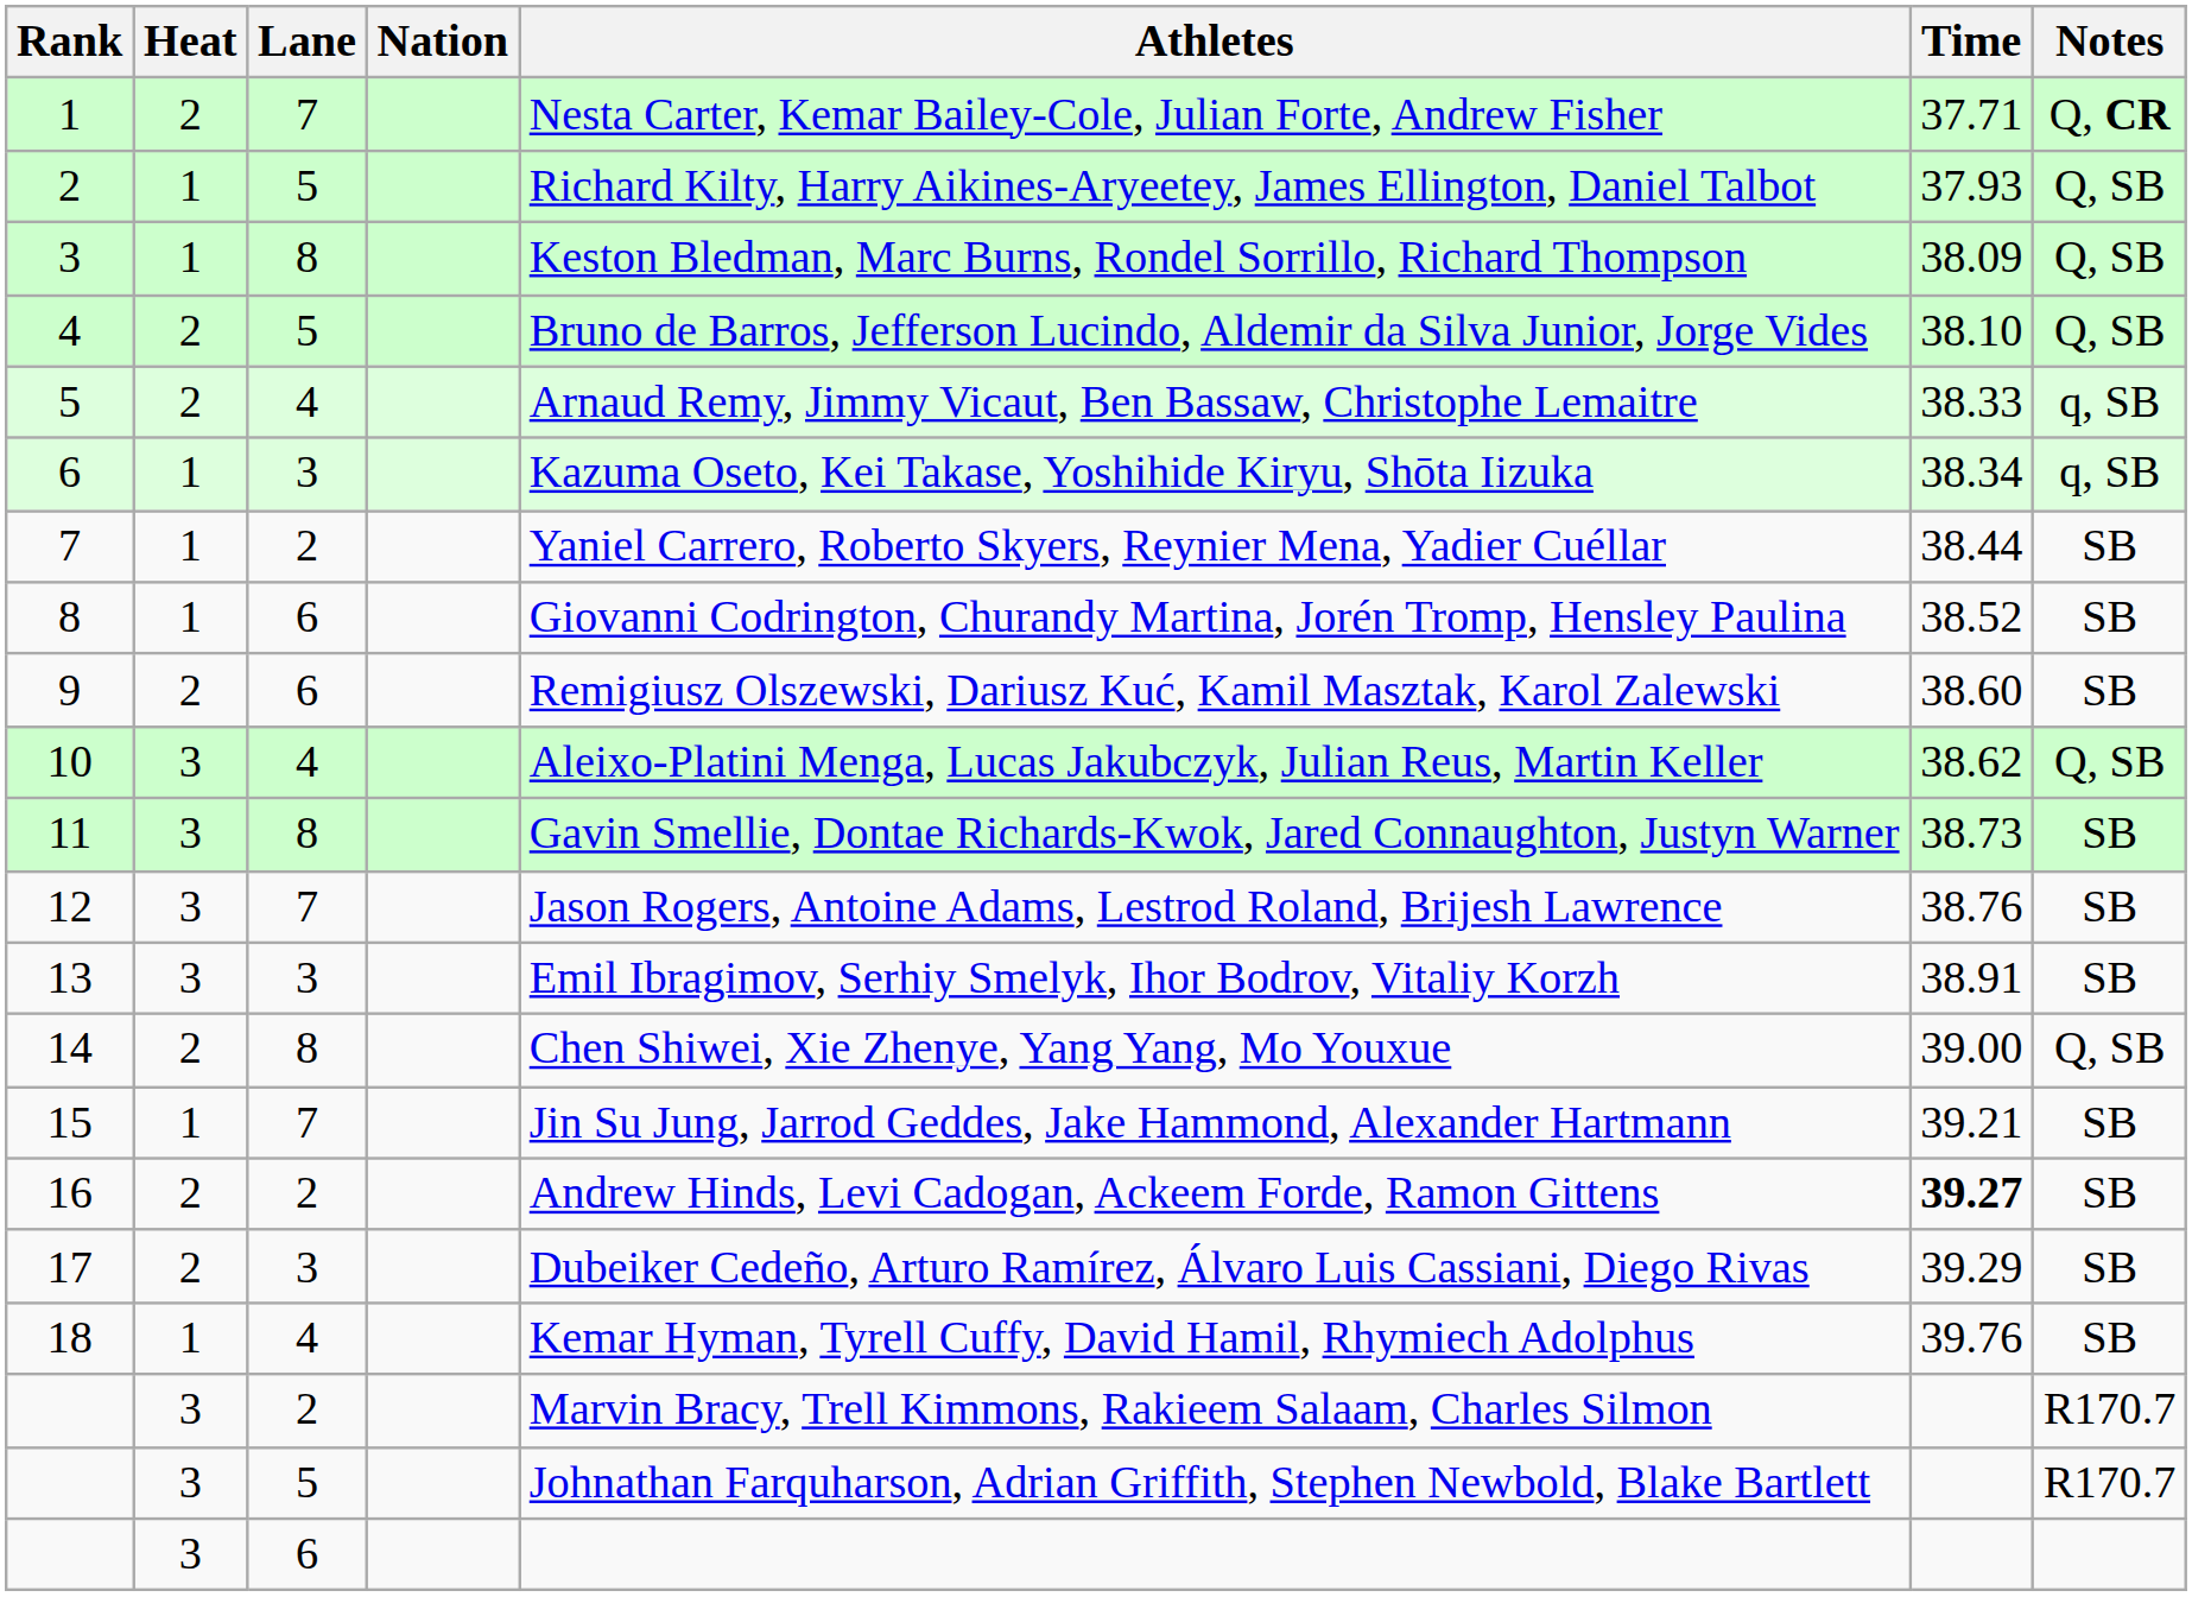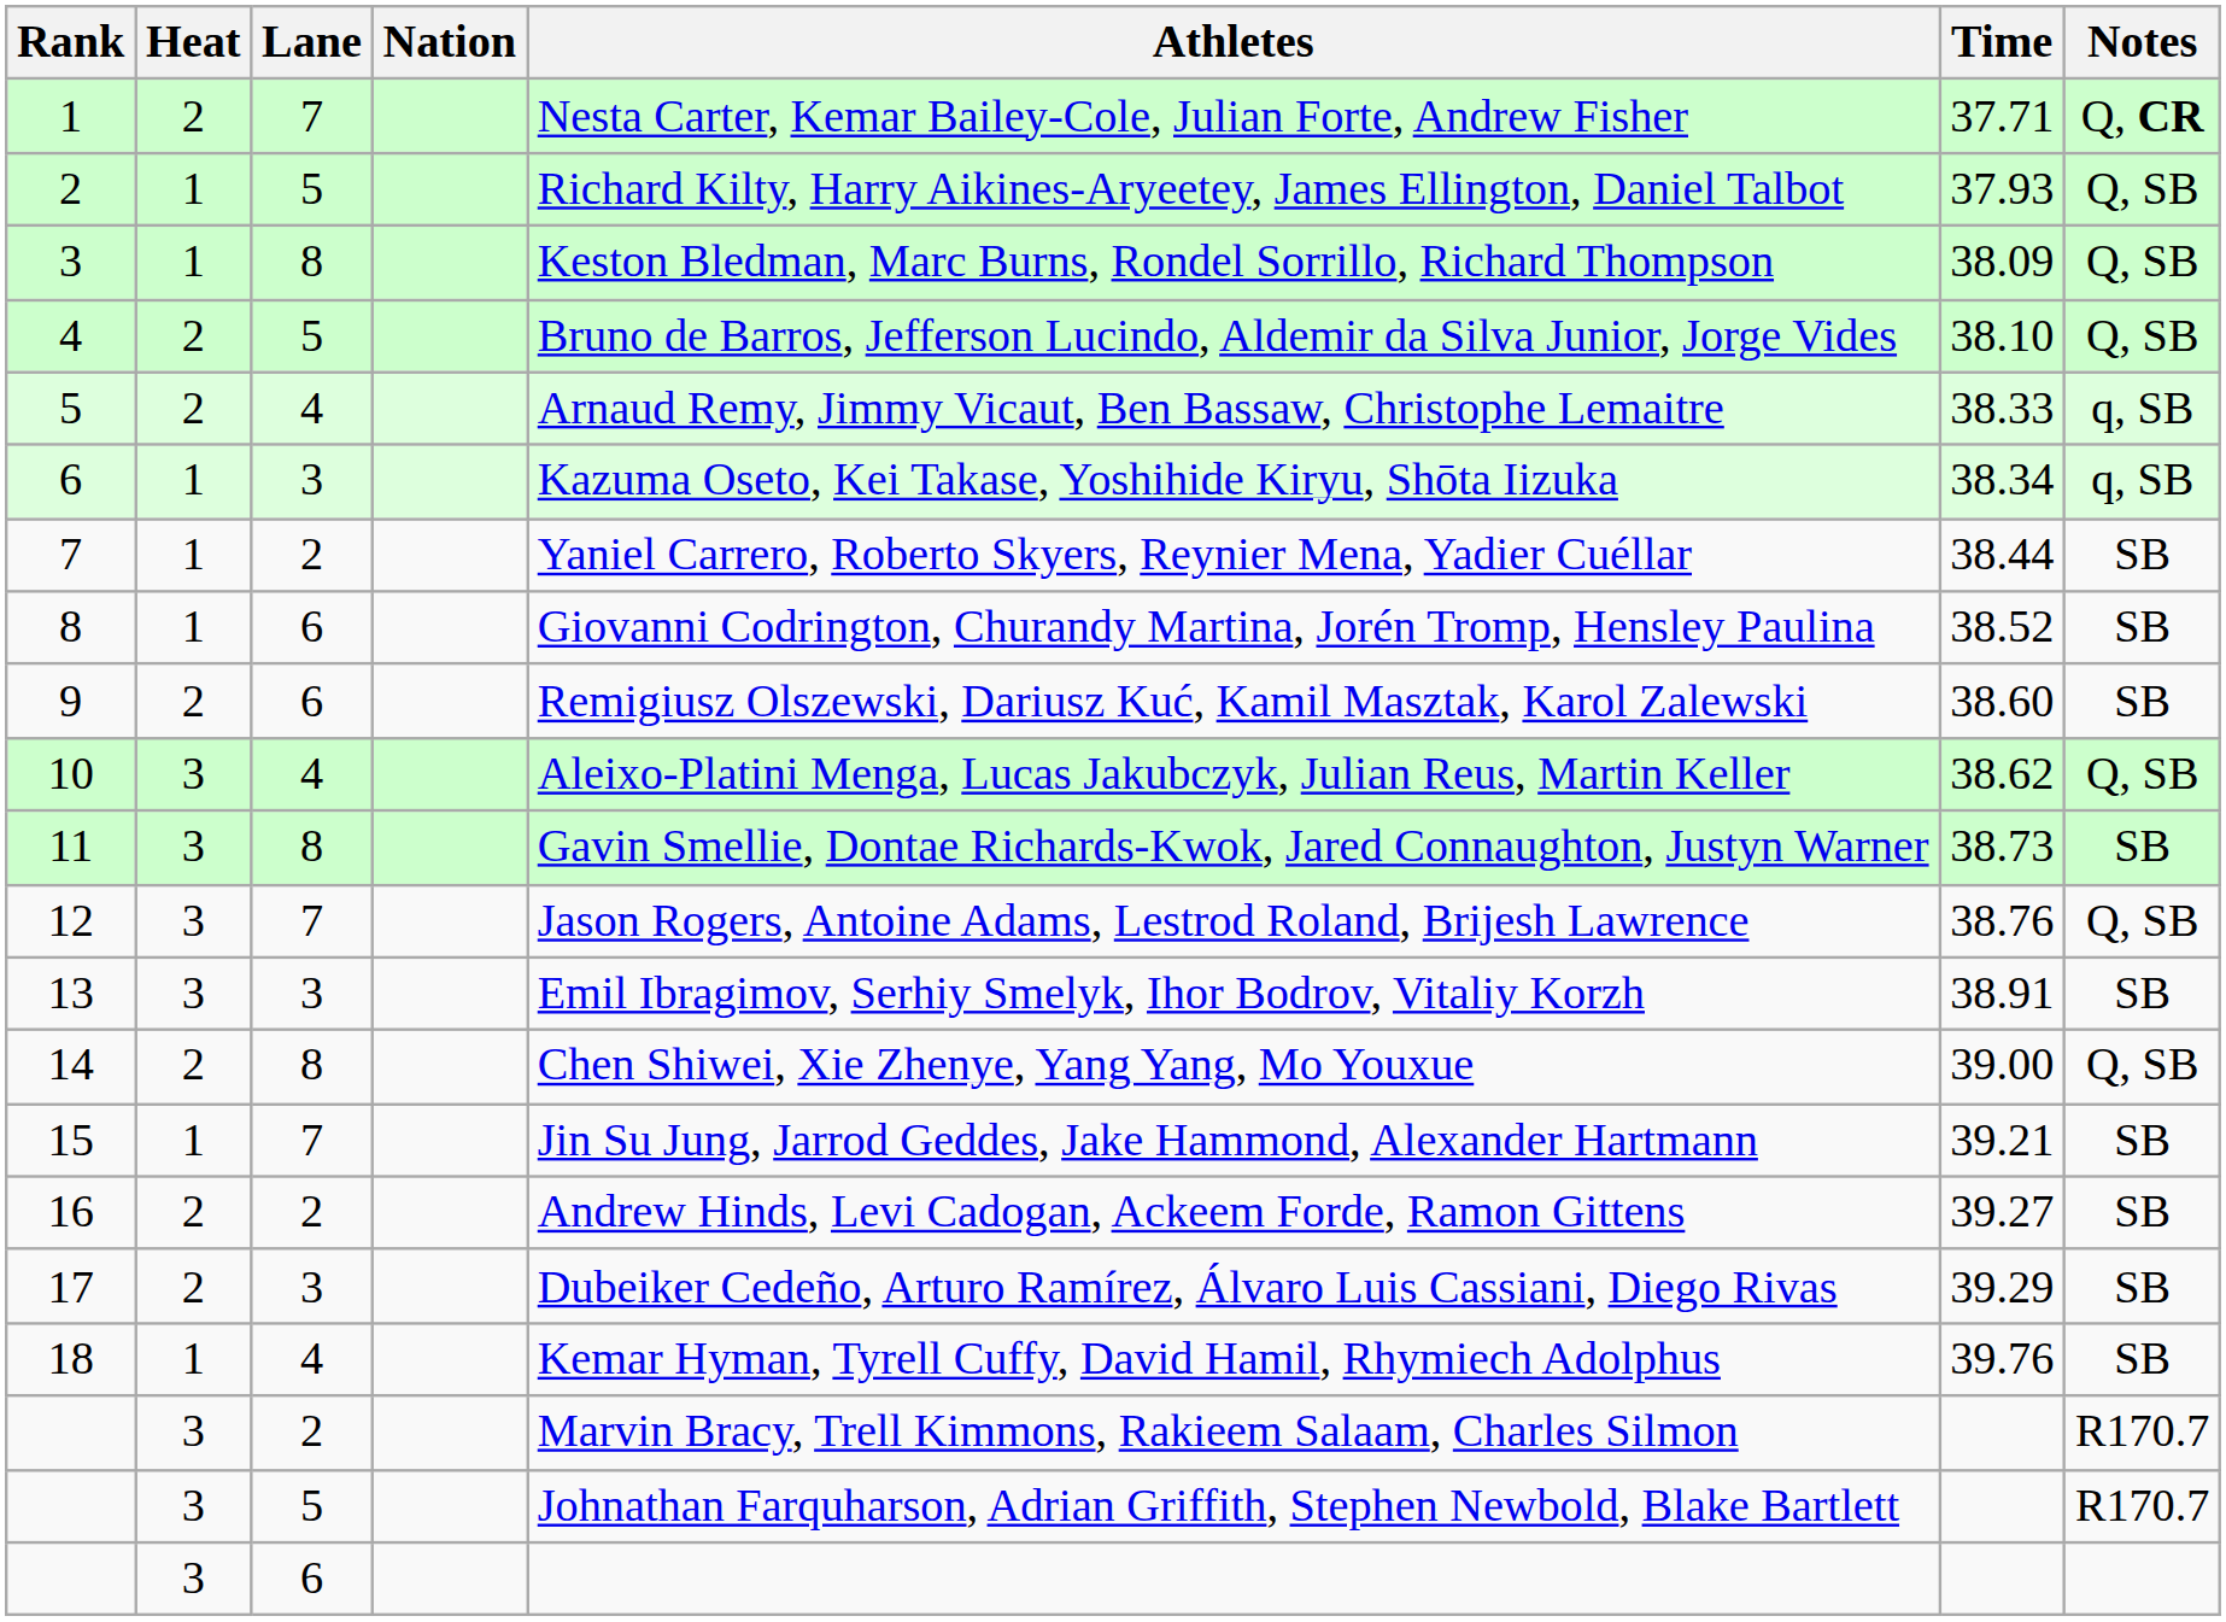 <table class="wikitable sortable" style="text-align:center">
 <tr>
 <th>Rank</th>
 <th>Heat</th>
 <th>Lane</th>
 <th>Nation</th>
 <th>Athletes</th>
 <th>Time</th>
 <th>Notes</th>
 </tr>
 <tr bgcolor=ccffcc>
 <td>1</td>
 <td>2</td>
 <td>7</td>
 <td align=left></td>
 <td align=left><a href='#'>Nesta Carter</a>, <a href='#'>Kemar Bailey-Cole</a>, <a href='#'>Julian Forte</a>, <a href='#'>Andrew Fisher</a></td>
 <td>37.71</td>
 <td>Q, <strong>CR</strong></td>
 </tr>
 <tr bgcolor=ccffcc>
 <td>2</td>
 <td>1</td>
 <td>5</td>
 <td align=left></td>
 <td align=left><a href='#'>Richard Kilty</a>, <a href='#'>Harry Aikines-Aryeetey</a>, <a href='#'>James Ellington</a>, <a href='#'>Daniel Talbot</a></td>
 <td>37.93</td>
 <td>Q, SB</td>
 </tr>
 <tr bgcolor=ccffcc>
 <td>3</td>
 <td>1</td>
 <td>8</td>
 <td align=left></td>
 <td align=left><a href='#'>Keston Bledman</a>, <a href='#'>Marc Burns</a>, <a href='#'>Rondel Sorrillo</a>, <a href='#'>Richard Thompson</a></td>
 <td>38.09</td>
 <td>Q, SB</td>
 </tr>
 <tr bgcolor=ccffcc>
 <td>4</td>
 <td>2</td>
 <td>5</td>
 <td align=left></td>
 <td align=left><a href='#'>Bruno de Barros</a>, <a href='#'>Jefferson Lucindo</a>, <a href='#'>Aldemir da Silva Junior</a>, <a href='#'>Jorge Vides</a></td>
 <td>38.10</td>
 <td>Q, SB</td>
 </tr>
 <tr bgcolor=ddffdd>
 <td>5</td>
 <td>2</td>
 <td>4</td>
 <td align=left></td>
 <td align=left><a href='#'>Arnaud Remy</a>, <a href='#'>Jimmy Vicaut</a>, <a href='#'>Ben Bassaw</a>, <a href='#'>Christophe Lemaitre</a></td>
 <td>38.33</td>
 <td>q, SB</td>
 </tr>
 <tr bgcolor=ddffdd>
 <td>6</td>
 <td>1</td>
 <td>3</td>
 <td align=left></td>
 <td align=left><a href='#'>Kazuma Oseto</a>, <a href='#'>Kei Takase</a>, <a href='#'>Yoshihide Kiryu</a>, <a href='#'>Shōta Iizuka</a></td>
 <td>38.34</td>
 <td>q, SB</td>
 </tr>
 <tr>
 <td>7</td>
 <td>1</td>
 <td>2</td>
 <td align=left></td>
 <td align=left><a href='#'>Yaniel Carrero</a>, <a href='#'>Roberto Skyers</a>, <a href='#'>Reynier Mena</a>, <a href='#'>Yadier Cuéllar</a></td>
 <td>38.44</td>
 <td>SB</td>
 </tr>
 <tr>
 <td>8</td>
 <td>1</td>
 <td>6</td>
 <td align=left></td>
 <td align=left><a href='#'>Giovanni Codrington</a>, <a href='#'>Churandy Martina</a>, <a href='#'>Jorén Tromp</a>, <a href='#'>Hensley Paulina</a></td>
 <td>38.52</td>
 <td>SB</td>
 </tr>
 <tr>
 <td>9</td>
 <td>2</td>
 <td>6</td>
 <td align=left></td>
 <td align=left><a href='#'>Remigiusz Olszewski</a>, <a href='#'>Dariusz Kuć</a>, <a href='#'>Kamil Masztak</a>, <a href='#'>Karol Zalewski</a></td>
 <td>38.60</td>
 <td>SB</td>
 </tr>
 <tr bgcolor=ccffcc>
 <td>10</td>
 <td>3</td>
 <td>4</td>
 <td align=left></td>
 <td align=left><a href='#'>Aleixo-Platini Menga</a>, <a href='#'>Lucas Jakubczyk</a>, <a href='#'>Julian Reus</a>, <a href='#'>Martin Keller</a></td>
 <td>38.62</td>
 <td>Q, SB</td>
 </tr>
 <tr bgcolor=ccffcc>
 <td>11</td>
 <td>3</td>
 <td>8</td>
 <td align=left></td>
 <td align=left><a href='#'>Gavin Smellie</a>, <a href='#'>Dontae Richards-Kwok</a>, <a href='#'>Jared Connaughton</a>, <a href='#'>Justyn Warner</a></td>
 <td>38.73</td>
 <td>SB</td>
 </tr>
 <tr>
 <td>12</td>
 <td>3</td>
 <td>7</td>
 <td align=left></td>
 <td align=left><a href='#'>Jason Rogers</a>, <a href='#'>Antoine Adams</a>, <a href='#'>Lestrod Roland</a>, <a href='#'>Brijesh Lawrence</a></td>
 <td>38.76</td>
-<td>SB</td>
+<td>Q, SB</td>
 </tr>
 <tr>
 <td>13</td>
 <td>3</td>
 <td>3</td>
 <td align=left></td>
 <td align=left><a href='#'>Emil Ibragimov</a>, <a href='#'>Serhiy Smelyk</a>, <a href='#'>Ihor Bodrov</a>, <a href='#'>Vitaliy Korzh</a></td>
 <td>38.91</td>
 <td>SB</td>
 </tr>
 <tr>
 <td>14</td>
 <td>2</td>
 <td>8</td>
 <td align=left></td>
 <td align=left><a href='#'>Chen Shiwei</a>, <a href='#'>Xie Zhenye</a>, <a href='#'>Yang Yang</a>, <a href='#'>Mo Youxue</a></td>
 <td>39.00</td>
 <td>Q, SB</td>
 </tr>
 <tr>
 <td>15</td>
 <td>1</td>
 <td>7</td>
 <td align=left></td>
 <td align=left><a href='#'>Jin Su Jung</a>, <a href='#'>Jarrod Geddes</a>, <a href='#'>Jake Hammond</a>, <a href='#'>Alexander Hartmann</a></td>
 <td>39.21</td>
 <td>SB</td>
 </tr>
 <tr>
 <td>16</td>
 <td>2</td>
 <td>2</td>
 <td align=left></td>
 <td align=left><a href='#'>Andrew Hinds</a>, <a href='#'>Levi Cadogan</a>, <a href='#'>Ackeem Forde</a>, <a href='#'>Ramon Gittens</a></td>
-<td><strong>39.27</strong></td>
+<td>39.27</td>
 <td>SB</td>
 </tr>
 <tr>
 <td>17</td>
 <td>2</td>
 <td>3</td>
 <td align=left></td>
 <td align=left><a href='#'>Dubeiker Cedeño</a>, <a href='#'>Arturo Ramírez</a>, <a href='#'>Álvaro Luis Cassiani</a>, <a href='#'>Diego Rivas</a></td>
 <td>39.29</td>
 <td>SB</td>
 </tr>
 <tr>
 <td>18</td>
 <td>1</td>
 <td>4</td>
 <td align=left></td>
 <td align=left><a href='#'>Kemar Hyman</a>, <a href='#'>Tyrell Cuffy</a>, <a href='#'>David Hamil</a>, <a href='#'>Rhymiech Adolphus</a></td>
 <td>39.76</td>
 <td>SB</td>
 </tr>
 <tr>
 <td></td>
 <td>3</td>
 <td>2</td>
 <td align=left></td>
 <td align=left><a href='#'>Marvin Bracy</a>, <a href='#'>Trell Kimmons</a>, <a href='#'>Rakieem Salaam</a>, <a href='#'>Charles Silmon</a></td>
 <td></td>
 <td>R170.7</td>
 </tr>
 <tr>
 <td></td>
 <td>3</td>
 <td>5</td>
 <td align=left></td>
 <td align=left><a href='#'>Johnathan Farquharson</a>, <a href='#'>Adrian Griffith</a>, <a href='#'>Stephen Newbold</a>, <a href='#'>Blake Bartlett</a></td>
 <td></td>
 <td>R170.7</td>
 </tr>
 <tr>
 <td></td>
 <td>3</td>
 <td>6</td>
 <td align=left></td>
 <td align=left></td>
 <td></td>
 <td></td>
 </tr>
 </table>
